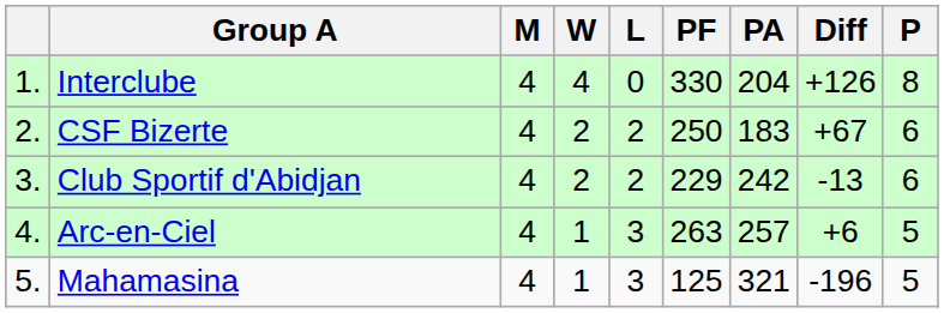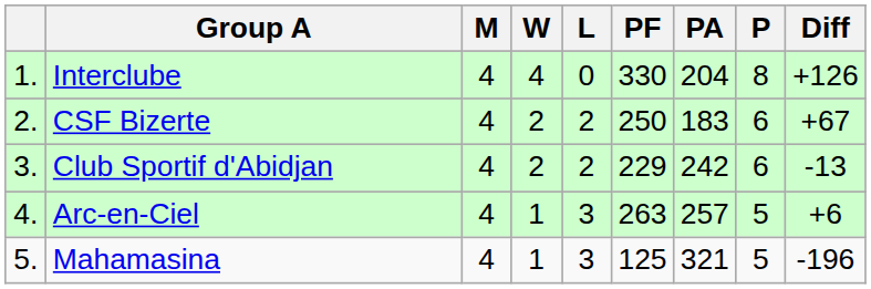 <table class="wikitable" style="text-align:center">
 <tr>
 <th width=15></th>
 <th width=220>Group A</th>
 <th width=20>M</th>
 <th width=20>W</th>
 <th width=20>L</th>
 <th width=20>PF</th>
 <th width=20>PA</th>
+<th width=20>P</th>
 <th width=30>Diff</th>
-<th width=20>P</th>
 </tr>
 <tr style="background: #ccffcc;">
 <td>1.</td>
 <td align=left> <a href='#'>Interclube</a></td>
 <td>4</td>
 <td>4</td>
 <td>0</td>
 <td>330</td>
 <td>204</td>
+<td>8</td>
 <td>+126</td>
-<td>8</td>
 </tr>
 <tr style="background: #ccffcc;">
 <td>2.</td>
 <td align=left> <a href='#'>CSF Bizerte</a></td>
 <td>4</td>
 <td>2</td>
 <td>2</td>
 <td>250</td>
 <td>183</td>
+<td>6</td>
 <td>+67</td>
-<td>6</td>
 </tr>
 <tr style="background: #ccffcc;">
 <td>3.</td>
 <td align=left> <a href='#'>Club Sportif d'Abidjan</a></td>
 <td>4</td>
 <td>2</td>
 <td>2</td>
 <td>229</td>
 <td>242</td>
+<td>6</td>
 <td>-13</td>
-<td>6</td>
 </tr>
 <tr style="background: #ccffcc;">
 <td>4.</td>
 <td align=left> <a href='#'>Arc-en-Ciel</a></td>
 <td>4</td>
 <td>1</td>
 <td>3</td>
 <td>263</td>
 <td>257</td>
+<td>5</td>
 <td>+6</td>
-<td>5</td>
 </tr>
 <tr>
 <td>5.</td>
 <td align=left> <a href='#'>Mahamasina</a></td>
 <td>4</td>
 <td>1</td>
 <td>3</td>
 <td>125</td>
 <td>321</td>
+<td>5</td>
 <td>-196</td>
-<td>5</td>
 </tr>
 </table>
